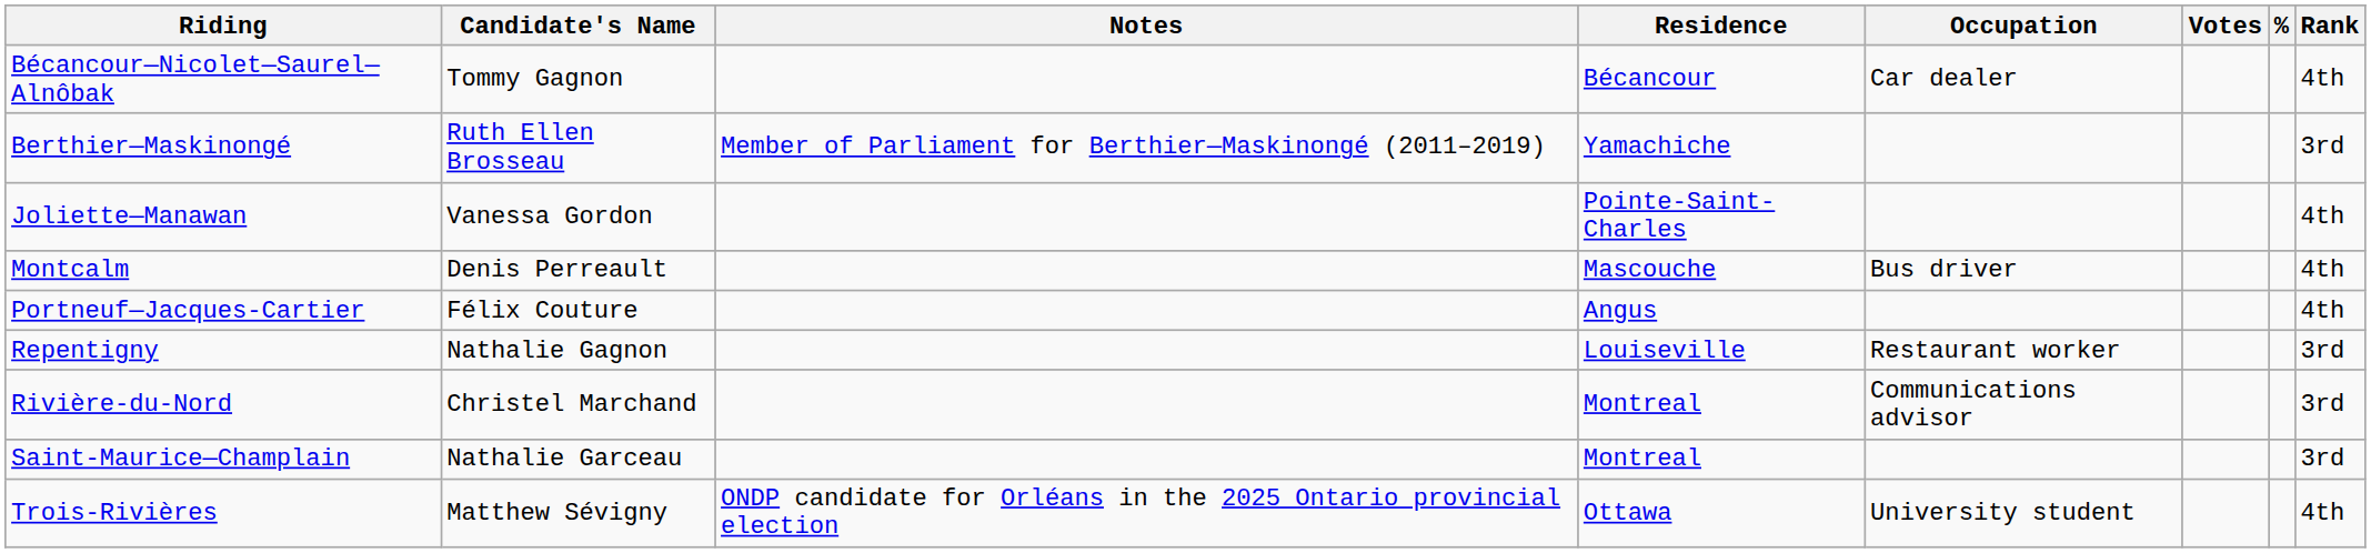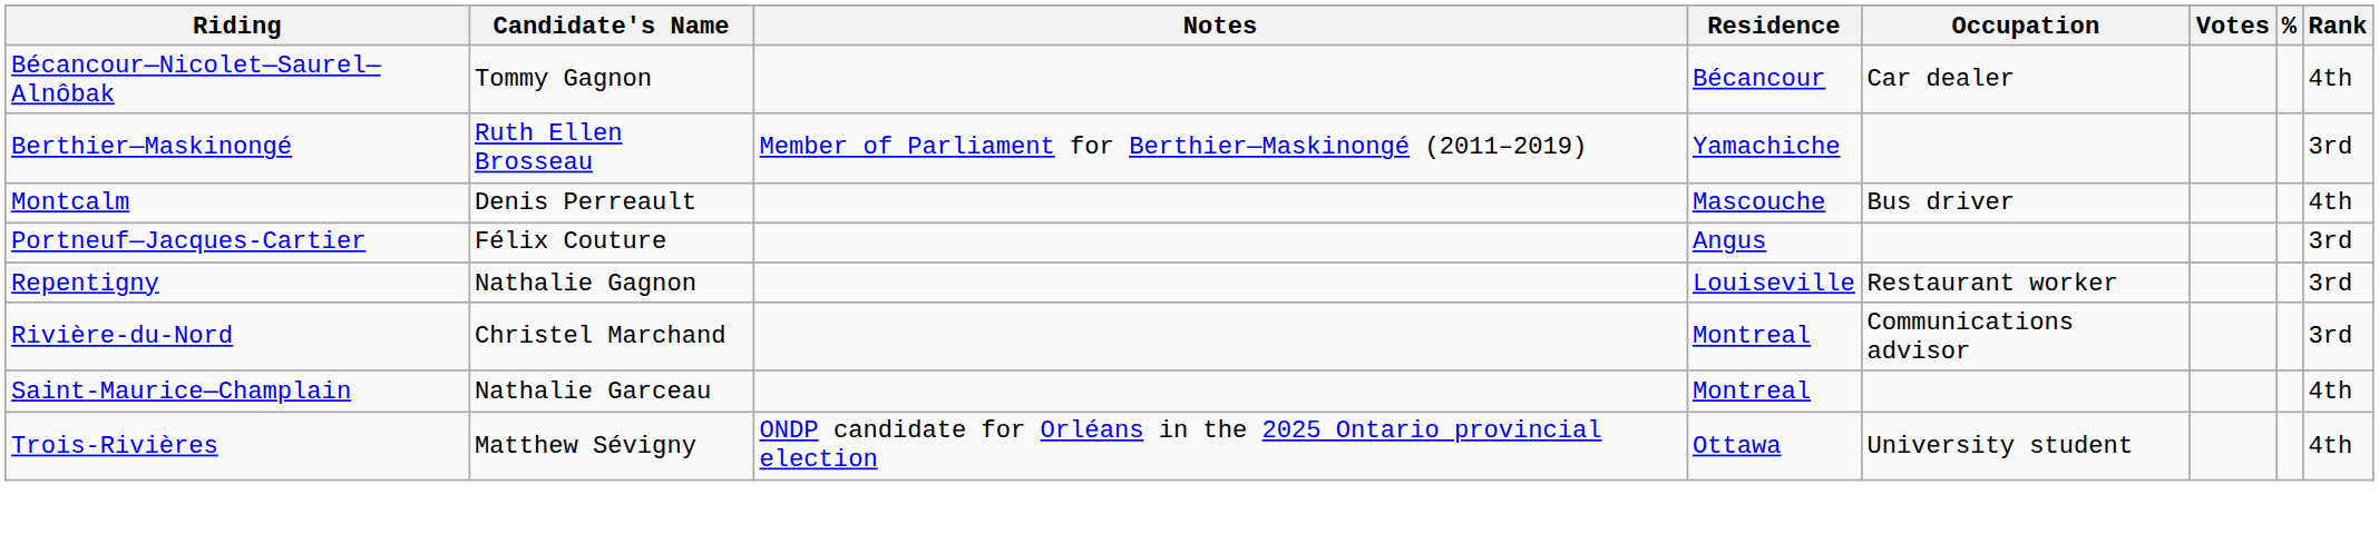 <table class="wikitable sortable">
 <tr>
 <th>Riding<br></th>
 <th>Candidate's Name</th>
 <th>Notes</th>
 <th>Residence</th>
 <th>Occupation</th>
 <th>Votes</th>
 <th>%</th>
 <th>Rank</th>
 </tr>
 <tr>
 <td><a href='#'>Bécancour—Nicolet—Saurel—Alnôbak</a></td>
 <td>Tommy Gagnon</td>
 <td></td>
 <td><a href='#'>Bécancour</a></td>
 <td>Car dealer</td>
 <td></td>
 <td></td>
 <td>4th</td>
 </tr>
 <tr>
 <td><a href='#'>Berthier—Maskinongé</a></td>
 <td><a href='#'>Ruth Ellen Brosseau</a></td>
 <td><a href='#'>Member of Parliament</a> for <a href='#'>Berthier—Maskinongé</a> (2011–2019)</td>
 <td><a href='#'>Yamachiche</a></td>
 <td></td>
 <td></td>
 <td></td>
 <td>3rd</td>
 </tr>
 <tr>
-<td><a href='#'>Joliette—Manawan</a></td>
-<td>Vanessa Gordon</td>
-<td></td>
-<td><a href='#'>Pointe-Saint-Charles</a></td>
-<td></td>
-<td></td>
-<td></td>
-<td>4th</td>
-</tr>
-<tr>
 <td><a href='#'>Montcalm</a></td>
 <td>Denis Perreault</td>
 <td></td>
 <td><a href='#'>Mascouche</a></td>
 <td>Bus driver</td>
 <td></td>
 <td></td>
 <td>4th</td>
 </tr>
 <tr>
 <td><a href='#'>Portneuf—Jacques-Cartier</a></td>
 <td>Félix Couture</td>
 <td></td>
 <td><a href='#'>Angus</a></td>
 <td></td>
 <td></td>
 <td></td>
-<td>4th</td>
+<td>3rd</td>
 </tr>
 <tr>
 <td><a href='#'>Repentigny</a></td>
 <td>Nathalie Gagnon</td>
 <td></td>
 <td><a href='#'>Louiseville</a></td>
 <td>Restaurant worker</td>
 <td></td>
 <td></td>
 <td>3rd</td>
 </tr>
 <tr>
 <td><a href='#'>Rivière-du-Nord</a></td>
 <td>Christel Marchand</td>
 <td></td>
 <td><a href='#'>Montreal</a></td>
 <td>Communications advisor</td>
 <td></td>
 <td></td>
 <td>3rd</td>
 </tr>
 <tr>
 <td><a href='#'>Saint-Maurice—Champlain</a></td>
 <td>Nathalie Garceau</td>
 <td></td>
 <td><a href='#'>Montreal</a></td>
 <td></td>
 <td></td>
 <td></td>
-<td>3rd</td>
+<td>4th</td>
 </tr>
 <tr>
 <td><a href='#'>Trois-Rivières</a></td>
 <td>Matthew Sévigny</td>
 <td><a href='#'>ONDP</a> candidate for <a href='#'>Orléans</a> in the <a href='#'>2025 Ontario provincial election</a></td>
 <td><a href='#'>Ottawa</a></td>
 <td>University student</td>
 <td></td>
 <td></td>
 <td>4th</td>
 </tr>
 </table>
